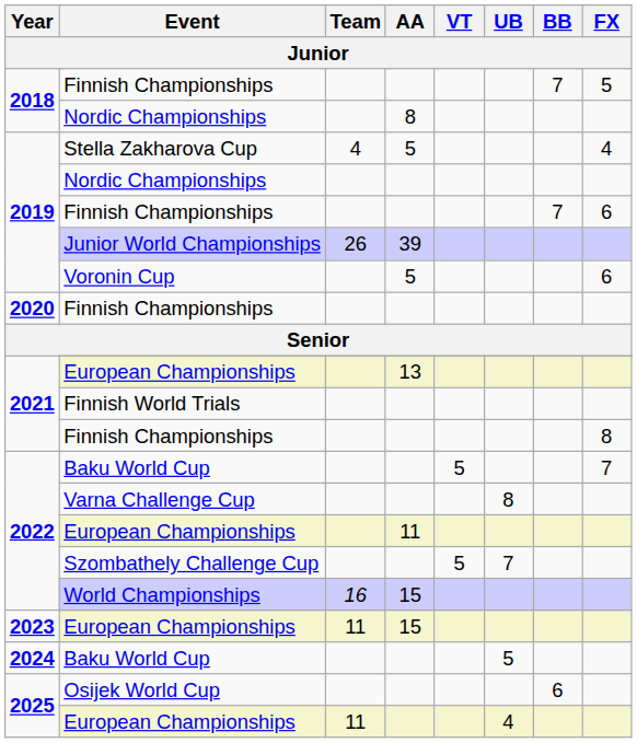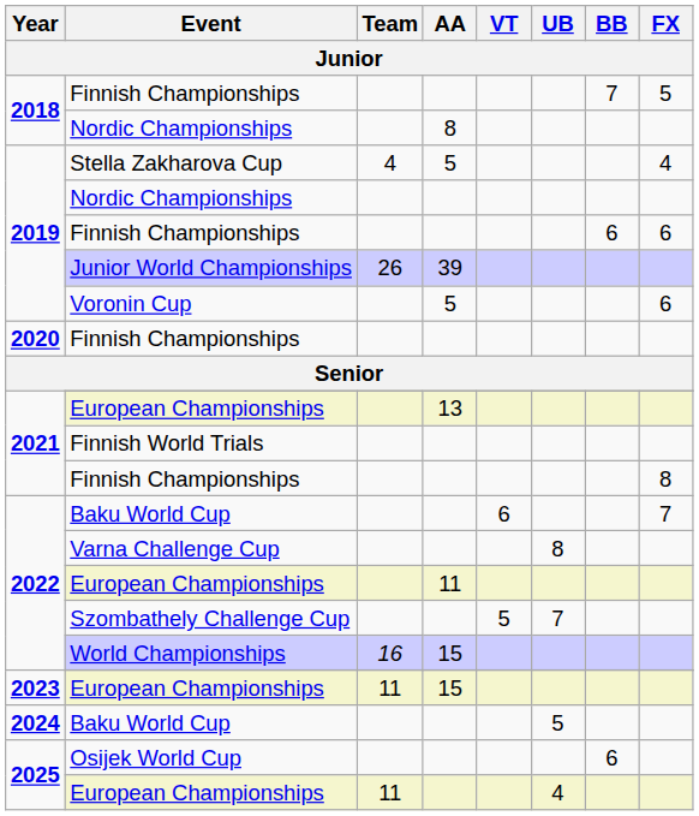 <table class="wikitable" style="text-align:center; font-size:95%;">
 <tr>
 <th align="center">Year</th>
 <th align="center">Event</th>
 <th style="width:30px;">Team</th>
 <th style="width:30px;">AA</th>
 <th style="width:30px;"><a href='#'>VT</a></th>
 <th style="width:30px;"><a href='#'>UB</a></th>
 <th style="width:30px;"><a href='#'>BB</a></th>
 <th style="width:30px;"><a href='#'>FX</a></th>
 </tr>
 <tr>
 <th colspan="8"><strong>Junior</strong></th>
 </tr>
 <tr>
 <td rowspan="2"><strong><a href='#'>2018</a></strong></td>
 <td align=left>Finnish Championships</td>
 <td></td>
 <td></td>
 <td></td>
 <td></td>
 <td>7</td>
 <td>5</td>
 </tr>
 <tr>
 <td align=left><a href='#'>Nordic Championships</a></td>
 <td></td>
 <td>8</td>
 <td></td>
 <td></td>
 <td></td>
 <td></td>
 </tr>
 <tr>
 <td rowspan="5"><strong><a href='#'>2019</a></strong></td>
 <td align=left>Stella Zakharova Cup</td>
 <td>4</td>
 <td>5</td>
 <td></td>
 <td></td>
 <td></td>
 <td>4</td>
 </tr>
 <tr>
 <td align=left><a href='#'>Nordic Championships</a></td>
 <td></td>
 <td></td>
 <td></td>
 <td></td>
 <td></td>
 <td></td>
 </tr>
 <tr>
 <td align=left>Finnish Championships</td>
 <td></td>
 <td></td>
 <td></td>
 <td></td>
-<td>7</td>
+<td>6</td>
 <td>6</td>
 </tr>
 <tr bgcolor=#CCCCFF>
 <td align=left><a href='#'>Junior World Championships</a></td>
 <td>26</td>
 <td>39</td>
 <td></td>
 <td></td>
 <td></td>
 <td></td>
 </tr>
 <tr>
 <td align=left><a href='#'>Voronin Cup</a></td>
 <td></td>
 <td>5</td>
 <td></td>
 <td></td>
 <td></td>
 <td>6</td>
 </tr>
 <tr>
 <td rowspan="1"><strong><a href='#'>2020</a></strong></td>
 <td align=left>Finnish Championships</td>
 <td></td>
 <td></td>
 <td></td>
 <td></td>
 <td></td>
 <td></td>
 </tr>
 <tr>
 <th colspan="8"><strong>Senior</strong></th>
 </tr>
 <tr>
 <td rowspan="4"><strong><a href='#'>2021</a></strong></td>
 </tr>
 <tr bgcolor=#F5F6CE>
 <td align=left><a href='#'>European Championships</a></td>
 <td></td>
 <td>13</td>
 <td></td>
 <td></td>
 <td></td>
 <td></td>
 </tr>
 <tr>
 <td align=left>Finnish World Trials</td>
 <td></td>
 <td></td>
 <td></td>
 <td></td>
 <td></td>
 <td></td>
 </tr>
 <tr>
 <td align=left>Finnish Championships</td>
 <td></td>
 <td></td>
 <td></td>
 <td></td>
 <td></td>
 <td>8</td>
 </tr>
 <tr>
 <td rowspan="5"><strong><a href='#'>2022</a></strong></td>
 <td align=left><a href='#'>Baku World Cup</a></td>
 <td></td>
 <td></td>
-<td>5</td>
+<td>6</td>
 <td></td>
 <td></td>
 <td>7</td>
 </tr>
 <tr>
 <td align=left><a href='#'>Varna Challenge Cup</a></td>
 <td></td>
 <td></td>
 <td></td>
 <td>8</td>
 <td></td>
 <td></td>
 </tr>
 <tr bgcolor=#F5F6CE>
 <td align=left><a href='#'>European Championships</a></td>
 <td></td>
 <td>11</td>
 <td></td>
 <td></td>
 <td></td>
 <td></td>
 </tr>
 <tr>
 <td align=left><a href='#'>Szombathely Challenge Cup</a></td>
 <td></td>
 <td></td>
 <td>5</td>
 <td>7</td>
 <td></td>
 <td></td>
 </tr>
 <tr bgcolor=#CCCCFF>
 <td align=left><a href='#'>World Championships</a></td>
 <td><em>16</em></td>
 <td>15</td>
 <td></td>
 <td></td>
 <td></td>
 <td></td>
 </tr>
 <tr>
 <td rowspan="2"><strong><a href='#'>2023</a></strong></td>
 </tr>
 <tr bgcolor=#F5F6CE>
 <td align=left><a href='#'>European Championships</a></td>
 <td>11</td>
 <td>15</td>
 <td></td>
 <td></td>
 <td></td>
 <td></td>
 </tr>
 <tr>
 <td rowspan="1"><strong><a href='#'>2024</a></strong></td>
 <td align=left><a href='#'>Baku World Cup</a></td>
 <td></td>
 <td></td>
 <td></td>
 <td>5</td>
 <td></td>
 <td></td>
 </tr>
 <tr>
 <td rowspan="2"><strong><a href='#'>2025</a></strong></td>
 <td align=left><a href='#'>Osijek World Cup</a></td>
 <td></td>
 <td></td>
 <td></td>
 <td></td>
 <td>6</td>
 <td></td>
 </tr>
 <tr bgcolor=#F5F6CE>
 <td align=left><a href='#'>European Championships</a></td>
 <td>11</td>
 <td></td>
 <td></td>
 <td>4</td>
 <td></td>
 <td></td>
 </tr>
 </table>
